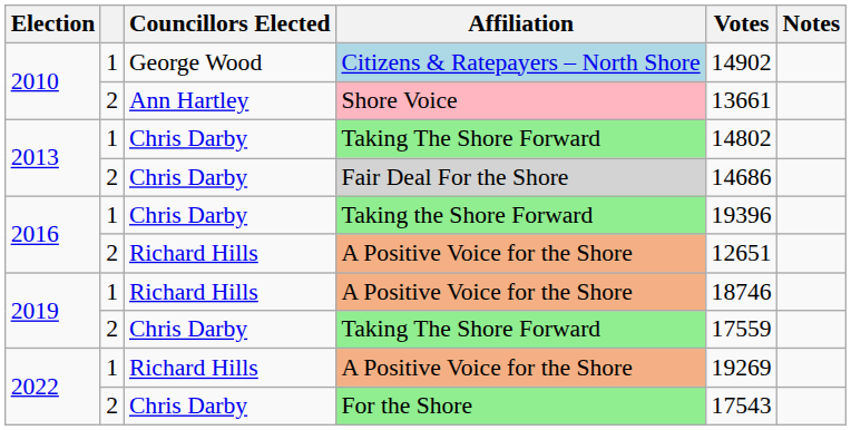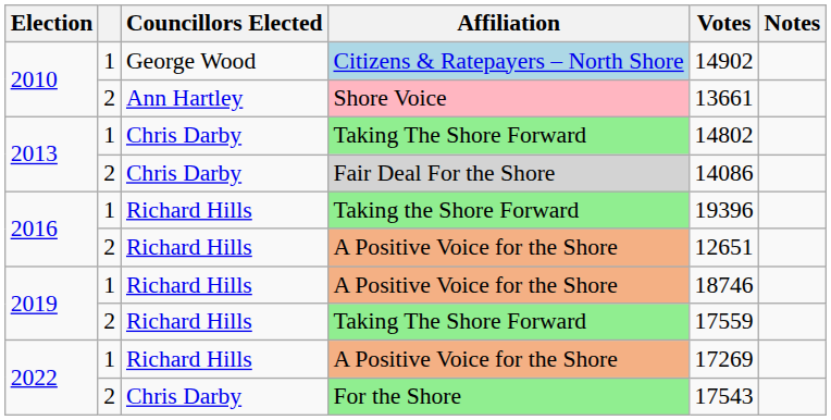 <table class="wikitable sortable">
 <tr>
 <th>Election</th>
 <th></th>
 <th>Councillors Elected</th>
 <th>Affiliation</th>
 <th>Votes</th>
 <th>Notes</th>
 </tr>
 <tr>
 <td rowspan="2"><a href='#'>2010</a></td>
 <td>1</td>
 <td>George Wood</td>
 <td bgcolor="lightblue"><a href='#'>Citizens & Ratepayers – North Shore</a></td>
 <td>14902</td>
 <td></td>
 </tr>
 <tr>
 <td>2</td>
 <td><a href='#'>Ann Hartley</a></td>
 <td bgcolor="lightpink">Shore Voice</td>
 <td>13661</td>
 <td></td>
 </tr>
 <tr>
 <td rowspan="2"><a href='#'>2013</a></td>
 <td>1</td>
 <td><a href='#'>Chris Darby</a></td>
 <td bgcolor="lightgreen">Taking The Shore Forward</td>
 <td>14802</td>
 <td></td>
 </tr>
 <tr>
 <td>2</td>
 <td><a href='#'>Chris Darby</a></td>
 <td bgcolor="lightgrey">Fair Deal For the Shore</td>
-<td>14686</td>
+<td>14086</td>
 <td></td>
 </tr>
 <tr>
 <td rowspan="2"><a href='#'>2016</a></td>
 <td>1</td>
-<td><a href='#'>Chris Darby</a></td>
+<td><a href='#'>Richard Hills</a></td>
 <td bgcolor="lightgreen">Taking the Shore Forward</td>
 <td>19396</td>
 <td></td>
 </tr>
 <tr>
 <td>2</td>
 <td><a href='#'>Richard Hills</a></td>
 <td bgcolor="#F4B084">A Positive Voice for the Shore</td>
 <td>12651</td>
 <td></td>
 </tr>
 <tr>
 <td rowspan="2"><a href='#'>2019</a></td>
 <td>1</td>
 <td><a href='#'>Richard Hills</a></td>
 <td bgcolor="#F4B084">A Positive Voice for the Shore</td>
 <td>18746</td>
 <td></td>
 </tr>
 <tr>
 <td>2</td>
-<td><a href='#'>Chris Darby</a></td>
+<td><a href='#'>Richard Hills</a></td>
 <td bgcolor="lightgreen">Taking The Shore Forward</td>
 <td>17559</td>
 <td></td>
 </tr>
 <tr>
 <td rowspan="2"><a href='#'>2022</a></td>
 <td>1</td>
 <td><a href='#'>Richard Hills</a></td>
 <td bgcolor="#F4B084">A Positive Voice for the Shore</td>
-<td>19269</td>
+<td>17269</td>
 <td></td>
 </tr>
 <tr>
 <td>2</td>
 <td><a href='#'>Chris Darby</a></td>
 <td bgcolor="lightgreen">For the Shore</td>
 <td>17543</td>
 <td></td>
 </tr>
 </table>
